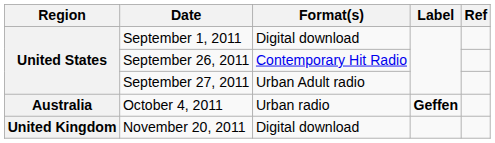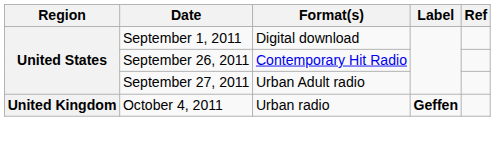 <table class="wikitable plainrowheaders">
 <tr>
 <th scope="col">Region</th>
 <th scope="col">Date</th>
 <th scope="col">Format(s)</th>
 <th scope="col">Label</th>
 <th scope="col">Ref</th>
 </tr>
 <tr>
 <th scope="row" rowspan="3">United States</th>
 <td>September 1, 2011</td>
 <td>Digital download</td>
 <td rowspan="3"></td>
 <td></td>
 </tr>
 <tr>
 <td>September 26, 2011</td>
 <td><a href='#'>Contemporary Hit Radio</a></td>
 <td></td>
 </tr>
 <tr>
 <td>September 27, 2011</td>
 <td>Urban Adult radio</td>
 <td></td>
 </tr>
 <tr>
-<th scope="row">Australia</th>
+<th scope="row">United Kingdom</th>
 <td>October 4, 2011</td>
 <td>Urban radio</td>
 <td><strong>Geffen</strong></td>
 <td></td>
 </tr>
-<tr>
-<th scope="row">United Kingdom</th>
-<td>November 20, 2011</td>
-<td>Digital download</td>
-<td></td>
-<td></td>
-</tr>
 </table>
